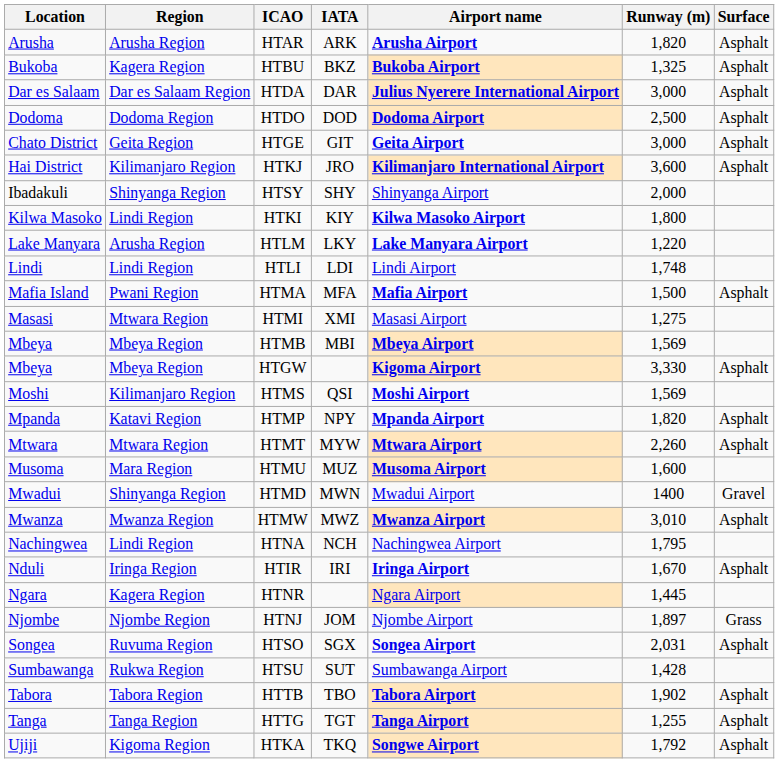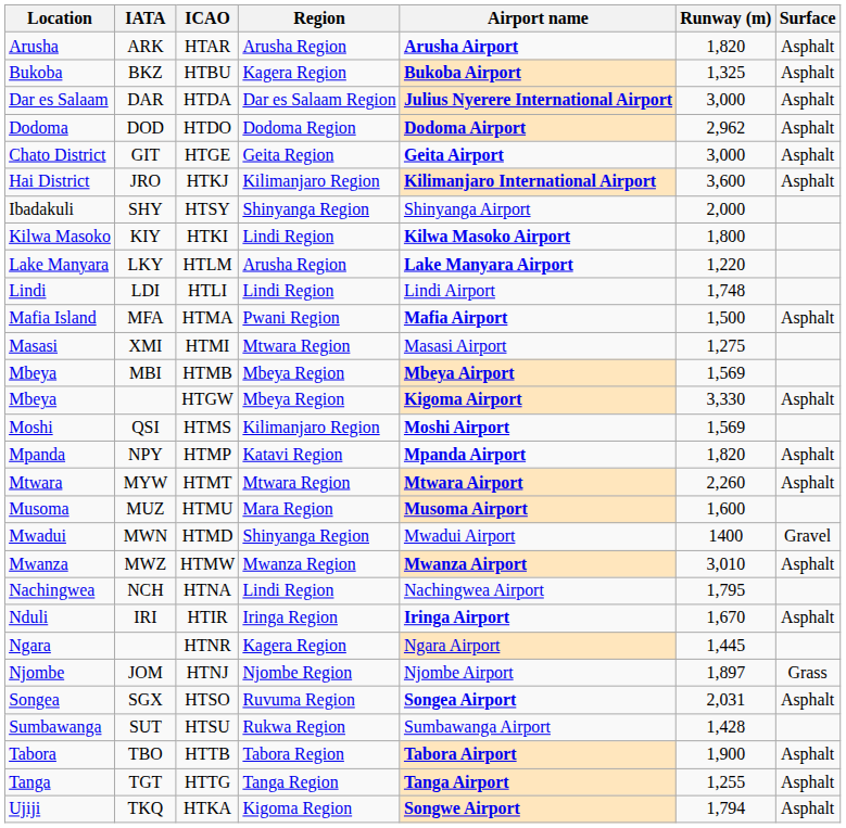 <table class="wikitable sortable" border="1">
 <tr>
 <th>Location</th>
+<th style="width:50px;">IATA</th>
+<th style="width:50px;">ICAO</th>
 <th>Region</th>
-<th style="width:50px;">ICAO</th>
-<th style="width:50px;">IATA</th>
 <th>Airport name</th>
 <th>Runway (m)</th>
 <th>Surface</th>
 </tr>
 <tr>
 <td><a href='#'>Arusha</a></td>
+<td align=center>ARK</td>
+<td align=center>HTAR</td>
 <td><a href='#'>Arusha Region</a></td>
-<td align=center>HTAR</td>
-<td align=center>ARK</td>
 <td><strong><a href='#'>Arusha Airport</a></strong></td>
 <td align=center>1,820</td>
 <td align=center>Asphalt</td>
 </tr>
 <tr>
 <td><a href='#'>Bukoba</a></td>
+<td align=center>BKZ</td>
+<td align=center>HTBU</td>
 <td><a href='#'>Kagera Region</a></td>
-<td align=center>HTBU</td>
-<td align=center>BKZ</td>
 <td style="background-color: #FFE6BD"><strong><a href='#'>Bukoba Airport</a></strong></td>
 <td align=center>1,325</td>
 <td align=center>Asphalt</td>
 </tr>
 <tr>
 <td><a href='#'>Dar es Salaam</a></td>
+<td align=center>DAR</td>
+<td align=center>HTDA</td>
 <td><a href='#'>Dar es Salaam Region</a></td>
-<td align=center>HTDA</td>
-<td align=center>DAR</td>
 <td style="background-color: #FFE6BD"><strong><a href='#'>Julius Nyerere International Airport</a></strong></td>
 <td align=center>3,000</td>
 <td align=center>Asphalt</td>
 </tr>
 <tr>
 <td><a href='#'>Dodoma</a></td>
+<td align=center>DOD</td>
+<td align=center>HTDO</td>
 <td><a href='#'>Dodoma Region</a></td>
-<td align=center>HTDO</td>
-<td align=center>DOD</td>
 <td style="background-color: #FFE6BD"><strong><a href='#'>Dodoma Airport</a></strong></td>
-<td align=center>2,500</td>
+<td align=center>2,962</td>
 <td align=center>Asphalt</td>
 </tr>
 <tr>
 <td><a href='#'>Chato District</a></td>
+<td align=center>GIT</td>
+<td align=center>HTGE</td>
 <td><a href='#'>Geita Region</a></td>
-<td align=center>HTGE</td>
-<td align=center>GIT</td>
 <td><strong><a href='#'>Geita Airport</a></strong></td>
 <td align=center>3,000</td>
 <td align=center>Asphalt</td>
 </tr>
 <tr>
 <td><a href='#'>Hai District</a></td>
+<td align=center>JRO</td>
+<td align=center>HTKJ</td>
 <td><a href='#'>Kilimanjaro Region</a></td>
-<td align=center>HTKJ</td>
-<td align=center>JRO</td>
 <td style="background-color: #FFE6BD"><strong><a href='#'>Kilimanjaro International Airport</a></strong></td>
 <td align=center>3,600</td>
 <td align=center>Asphalt</td>
 </tr>
 <tr>
 <td>Ibadakuli</td>
+<td align=center>SHY</td>
+<td align=center>HTSY</td>
 <td><a href='#'>Shinyanga Region</a></td>
-<td align=center>HTSY</td>
-<td align=center>SHY</td>
 <td><a href='#'>Shinyanga Airport</a></td>
 <td align=center>2,000</td>
 <td align=center></td>
 </tr>
 <tr>
 <td><a href='#'>Kilwa Masoko</a></td>
+<td align=center>KIY</td>
+<td align=center>HTKI</td>
 <td><a href='#'>Lindi Region</a></td>
-<td align=center>HTKI</td>
-<td align=center>KIY</td>
 <td><strong><a href='#'>Kilwa Masoko Airport</a></strong></td>
 <td align=center>1,800</td>
 <td align=center></td>
 </tr>
 <tr>
 <td><a href='#'>Lake Manyara</a></td>
+<td align=center>LKY</td>
+<td align=center>HTLM</td>
 <td><a href='#'>Arusha Region</a></td>
-<td align=center>HTLM</td>
-<td align=center>LKY</td>
 <td><strong><a href='#'>Lake Manyara Airport</a></strong></td>
 <td align=center>1,220</td>
 <td align=center></td>
 </tr>
 <tr>
 <td><a href='#'>Lindi</a></td>
+<td align=center>LDI</td>
+<td align=center>HTLI</td>
 <td><a href='#'>Lindi Region</a></td>
-<td align=center>HTLI</td>
-<td align=center>LDI</td>
 <td><a href='#'>Lindi Airport</a></td>
 <td align=center>1,748</td>
 <td align=center></td>
 </tr>
 <tr>
 <td><a href='#'>Mafia Island</a></td>
+<td align=center>MFA</td>
+<td align=center>HTMA</td>
 <td><a href='#'>Pwani Region</a></td>
-<td align=center>HTMA</td>
-<td align=center>MFA</td>
 <td><strong><a href='#'>Mafia Airport</a></strong></td>
 <td align=center>1,500</td>
 <td align=center>Asphalt</td>
 </tr>
 <tr>
 <td><a href='#'>Masasi</a></td>
+<td align=center>XMI</td>
+<td align=center>HTMI</td>
 <td><a href='#'>Mtwara Region</a></td>
-<td align=center>HTMI</td>
-<td align=center>XMI</td>
 <td><a href='#'>Masasi Airport</a></td>
 <td align=center>1,275</td>
 <td align=center></td>
 </tr>
 <tr>
 <td><a href='#'>Mbeya</a></td>
+<td align=center>MBI</td>
+<td align=center>HTMB</td>
 <td><a href='#'>Mbeya Region</a></td>
-<td align=center>HTMB</td>
-<td align=center>MBI</td>
 <td style="background-color: #FFE6BD"><strong><a href='#'>Mbeya Airport</a></strong></td>
 <td align=center>1,569</td>
 <td align=center></td>
 </tr>
 <tr>
 <td><a href='#'>Mbeya</a></td>
+<td></td>
+<td align=center>HTGW</td>
 <td><a href='#'>Mbeya Region</a></td>
-<td align=center>HTGW</td>
-<td></td>
 <td style="background-color: #FFE6BD"><strong><a href='#'>Kigoma Airport</a></strong></td>
 <td align=center>3,330</td>
 <td align=center>Asphalt</td>
 </tr>
 <tr>
 <td><a href='#'>Moshi</a></td>
+<td align=center>QSI</td>
+<td align=center>HTMS</td>
 <td><a href='#'>Kilimanjaro Region</a></td>
-<td align=center>HTMS</td>
-<td align=center>QSI</td>
 <td><strong><a href='#'>Moshi Airport</a></strong></td>
 <td align=center>1,569</td>
 <td align=center></td>
 </tr>
 <tr>
 <td><a href='#'>Mpanda</a></td>
+<td align=center>NPY</td>
+<td align=center>HTMP</td>
 <td><a href='#'>Katavi Region</a></td>
-<td align=center>HTMP</td>
-<td align=center>NPY</td>
 <td><strong><a href='#'>Mpanda Airport</a></strong></td>
 <td align=center>1,820</td>
 <td align=center>Asphalt</td>
 </tr>
 <tr>
 <td><a href='#'>Mtwara</a></td>
+<td align=center>MYW</td>
+<td align=center>HTMT</td>
 <td><a href='#'>Mtwara Region</a></td>
-<td align=center>HTMT</td>
-<td align=center>MYW</td>
 <td style="background-color: #FFE6BD"><strong><a href='#'>Mtwara Airport</a></strong></td>
 <td align=center>2,260</td>
 <td align=center>Asphalt</td>
 </tr>
 <tr>
 <td><a href='#'>Musoma</a></td>
+<td align=center>MUZ</td>
+<td align=center>HTMU</td>
 <td><a href='#'>Mara Region</a></td>
-<td align=center>HTMU</td>
-<td align=center>MUZ</td>
 <td style="background-color: #FFE6BD"><strong><a href='#'>Musoma Airport</a></strong></td>
 <td align=center>1,600</td>
 <td align=center></td>
 </tr>
 <tr>
 <td><a href='#'>Mwadui</a></td>
+<td align=center>MWN</td>
+<td align=center>HTMD</td>
 <td><a href='#'>Shinyanga Region</a></td>
-<td align=center>HTMD</td>
-<td align=center>MWN</td>
 <td><a href='#'>Mwadui Airport</a></td>
 <td align=center>1400</td>
 <td align=center>Gravel</td>
 </tr>
 <tr>
 <td><a href='#'>Mwanza</a></td>
+<td align=center>MWZ</td>
+<td align=center>HTMW</td>
 <td><a href='#'>Mwanza Region</a></td>
-<td align=center>HTMW</td>
-<td align=center>MWZ</td>
 <td style="background-color: #FFE6BD"><strong><a href='#'>Mwanza Airport</a></strong></td>
 <td align=center>3,010</td>
 <td align=center>Asphalt</td>
 </tr>
 <tr>
 <td><a href='#'>Nachingwea</a></td>
+<td align=center>NCH</td>
+<td align=center>HTNA</td>
 <td><a href='#'>Lindi Region</a></td>
-<td align=center>HTNA</td>
-<td align=center>NCH</td>
 <td><a href='#'>Nachingwea Airport</a></td>
 <td align=center>1,795</td>
 <td align=center></td>
 </tr>
 <tr>
 <td><a href='#'>Nduli</a></td>
+<td align=center>IRI</td>
+<td align=center>HTIR</td>
 <td><a href='#'>Iringa Region</a></td>
-<td align=center>HTIR</td>
-<td align=center>IRI</td>
 <td><strong><a href='#'>Iringa Airport</a></strong></td>
 <td align=center>1,670</td>
 <td align=center>Asphalt</td>
 </tr>
 <tr>
 <td><a href='#'>Ngara</a></td>
+<td></td>
+<td align=center>HTNR</td>
 <td><a href='#'>Kagera Region</a></td>
-<td align=center>HTNR</td>
-<td></td>
 <td style="background-color: #FFE6BD"><a href='#'>Ngara Airport</a></td>
 <td align=center>1,445</td>
 <td align=center></td>
 </tr>
 <tr>
 <td><a href='#'>Njombe</a></td>
+<td align=center>JOM</td>
+<td align=center>HTNJ</td>
 <td><a href='#'>Njombe Region</a></td>
-<td align=center>HTNJ</td>
-<td align=center>JOM</td>
 <td><a href='#'>Njombe Airport</a></td>
 <td align=center>1,897</td>
 <td align=center>Grass</td>
 </tr>
 <tr>
 <td><a href='#'>Songea</a></td>
+<td align=center>SGX</td>
+<td align=center>HTSO</td>
 <td><a href='#'>Ruvuma Region</a></td>
-<td align=center>HTSO</td>
-<td align=center>SGX</td>
 <td><strong><a href='#'>Songea Airport</a></strong></td>
 <td align=center>2,031</td>
 <td align=center>Asphalt</td>
 </tr>
 <tr>
 <td><a href='#'>Sumbawanga</a></td>
+<td align=center>SUT</td>
+<td align=center>HTSU</td>
 <td><a href='#'>Rukwa Region</a></td>
-<td align=center>HTSU</td>
-<td align=center>SUT</td>
 <td><a href='#'>Sumbawanga Airport</a></td>
 <td align=center>1,428</td>
 <td align=center></td>
 </tr>
 <tr>
 <td><a href='#'>Tabora</a></td>
+<td align=center>TBO</td>
+<td align=center>HTTB</td>
 <td><a href='#'>Tabora Region</a></td>
-<td align=center>HTTB</td>
-<td align=center>TBO</td>
 <td style="background-color: #FFE6BD"><strong><a href='#'>Tabora Airport</a></strong></td>
-<td align=center>1,902</td>
+<td align=center>1,900</td>
 <td align=center>Asphalt</td>
 </tr>
 <tr>
 <td><a href='#'>Tanga</a></td>
+<td align=center>TGT</td>
+<td align=center>HTTG</td>
 <td><a href='#'>Tanga Region</a></td>
-<td align=center>HTTG</td>
-<td align=center>TGT</td>
 <td style="background-color: #FFE6BD"><strong><a href='#'>Tanga Airport</a></strong></td>
 <td align=center>1,255</td>
 <td align=center>Asphalt</td>
 </tr>
 <tr>
 <td><a href='#'>Ujiji</a></td>
+<td align=center>TKQ</td>
+<td align=center>HTKA</td>
 <td><a href='#'>Kigoma Region</a></td>
-<td align=center>HTKA</td>
-<td align=center>TKQ</td>
 <td style="background-color: #FFE6BD"><strong><a href='#'>Songwe Airport</a></strong></td>
-<td align=center>1,792</td>
+<td align=center>1,794</td>
 <td align=center>Asphalt</td>
 </tr>
 </table>
